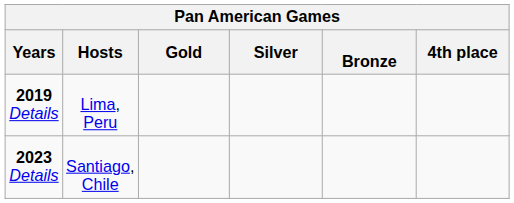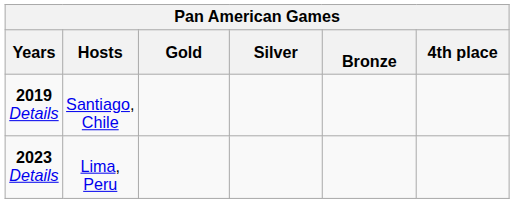 <table class="wikitable sortable toccolours" border="1" cellpadding="2" style="border-collapse: collapse; text-align: center; width: 80%; margin: 0 auto;">
 <tr style= "background: #e2e2e2;">
 <th colspan=6 width=100%>Pan American Games</th>
 </tr>
 <tr style="background: #efefef;">
 <th width=5%>Years</th>
 <th width=15%>Hosts</th>
 <th width=20%> Gold</th>
 <th width=20%> Silver</th>
 <th width=20%><br>Bronze</th>
 <th width=20%>4th place</th>
 </tr>
 <tr align=center>
 <td><strong>2019</strong><br><em><a href='#'>Details</a></em></td>
-<td><br><a href='#'>Lima</a>,<br> <a href='#'>Peru</a></td>
+<td><br><a href='#'>Santiago</a>,<br> <a href='#'>Chile</a></td>
 <td><strong></strong></td>
 <td></td>
 <td></td>
 <td></td>
 </tr>
 <tr align=center>
 <td><strong>2023</strong><br><em><a href='#'>Details</a></em></td>
-<td><br><a href='#'>Santiago</a>,<br> <a href='#'>Chile</a></td>
+<td><br><a href='#'>Lima</a>,<br> <a href='#'>Peru</a></td>
 <td><strong></strong></td>
 <td></td>
 <td></td>
 <td></td>
 </tr>
 </table>
